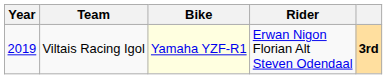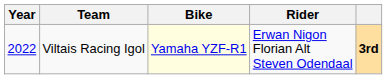 <table class="wikitable" style="text-align:center; font-size:85%">
 <tr>
 <th valign="middle">Year</th>
 <th valign="middle">Team</th>
 <th valign="middle">Bike</th>
 <th valign="middle">Rider</th>
 <th valign="middle"></th>
 </tr>
 <tr>
-<td><a href='#'>2019</a></td>
+<td><a href='#'>2022</a></td>
 <td> Viltais Racing Igol</td>
 <td style="background: lightyellow;"><a href='#'>Yamaha YZF-R1</a></td>
 <td align=left> <a href='#'>Erwan Nigon</a> <br> Florian Alt<br> <a href='#'>Steven Odendaal</a></td>
 <th style="background:#ffdf9f;"><strong>3rd</strong></th>
 </tr>
 </table>
